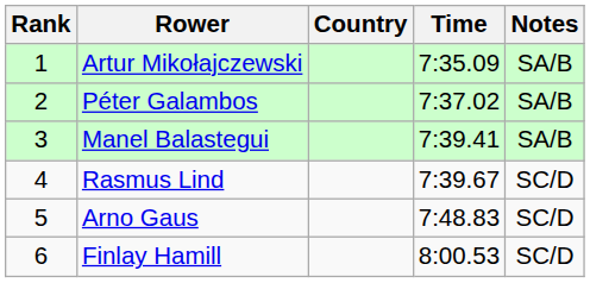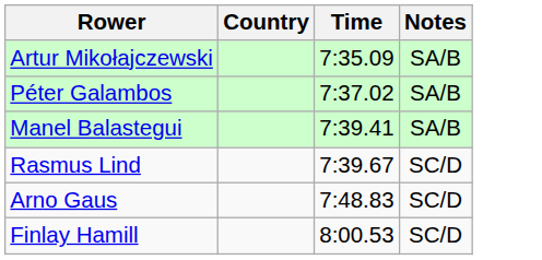 <table class="wikitable" style="text-align:center">
 <tr>
-<th>Rank</th>
 <th>Rower</th>
 <th>Country</th>
 <th>Time</th>
 <th>Notes</th>
 </tr>
 <tr bgcolor=ccffcc>
-<td>1</td>
 <td align="left"><a href='#'>Artur Mikołajczewski</a></td>
 <td align="left"></td>
 <td>7:35.09</td>
 <td>SA/B</td>
 </tr>
 <tr bgcolor=ccffcc>
-<td>2</td>
 <td align="left"><a href='#'>Péter Galambos</a></td>
 <td align="left"></td>
 <td>7:37.02</td>
 <td>SA/B</td>
 </tr>
 <tr bgcolor=ccffcc>
-<td>3</td>
 <td align="left"><a href='#'>Manel Balastegui</a></td>
 <td align="left"></td>
 <td>7:39.41</td>
 <td>SA/B</td>
 </tr>
 <tr>
-<td>4</td>
 <td align="left"><a href='#'>Rasmus Lind</a></td>
 <td align="left"></td>
 <td>7:39.67</td>
 <td>SC/D</td>
 </tr>
 <tr>
-<td>5</td>
 <td align="left"><a href='#'>Arno Gaus</a></td>
 <td align="left"></td>
 <td>7:48.83</td>
 <td>SC/D</td>
 </tr>
 <tr>
-<td>6</td>
 <td align="left"><a href='#'>Finlay Hamill</a></td>
 <td align="left"></td>
 <td>8:00.53</td>
 <td>SC/D</td>
 </tr>
 </table>
